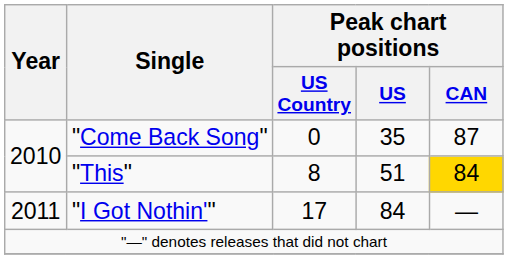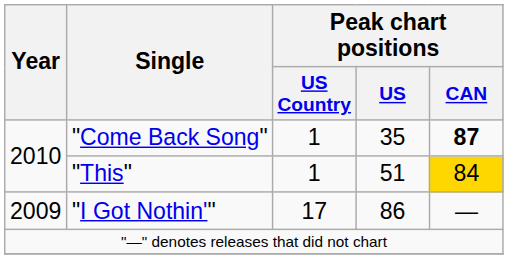 <table class="wikitable" style="text-align:center;">
 <tr>
 <th rowspan=2>Year</th>
 <th rowspan=2>Single</th>
 <th colspan=3>Peak chart positions</th>
 </tr>
 <tr style="font-size:smaller;">
 <th width=45><a href='#'>US Country</a></th>
 <th width=45><a href='#'>US</a></th>
 <th width=45><a href='#'>CAN</a></th>
 </tr>
 <tr>
 <td rowspan="2">2010</td>
 <td align="left">"<a href='#'>Come Back Song</a>"</td>
-<td>0</td>
+<td>1</td>
 <td>35</td>
-<td>87</td>
+<td><strong>87</strong></td>
 </tr>
 <tr>
 <td align="left">"<a href='#'>This</a>"</td>
-<td>8</td>
+<td>1</td>
 <td>51</td>
 <td style="background: gold;">84</td>
 </tr>
 <tr>
-<td>2011</td>
+<td>2009</td>
 <td align="left">"<a href='#'>I Got Nothin'</a>"</td>
 <td>17</td>
-<td>84</td>
+<td>86</td>
 <td>—</td>
 </tr>
 <tr>
 <td colspan="5" style="font-size:8pt">"—" denotes releases that did not chart</td>
 </tr>
 <tr>
 </tr>
 </table>
